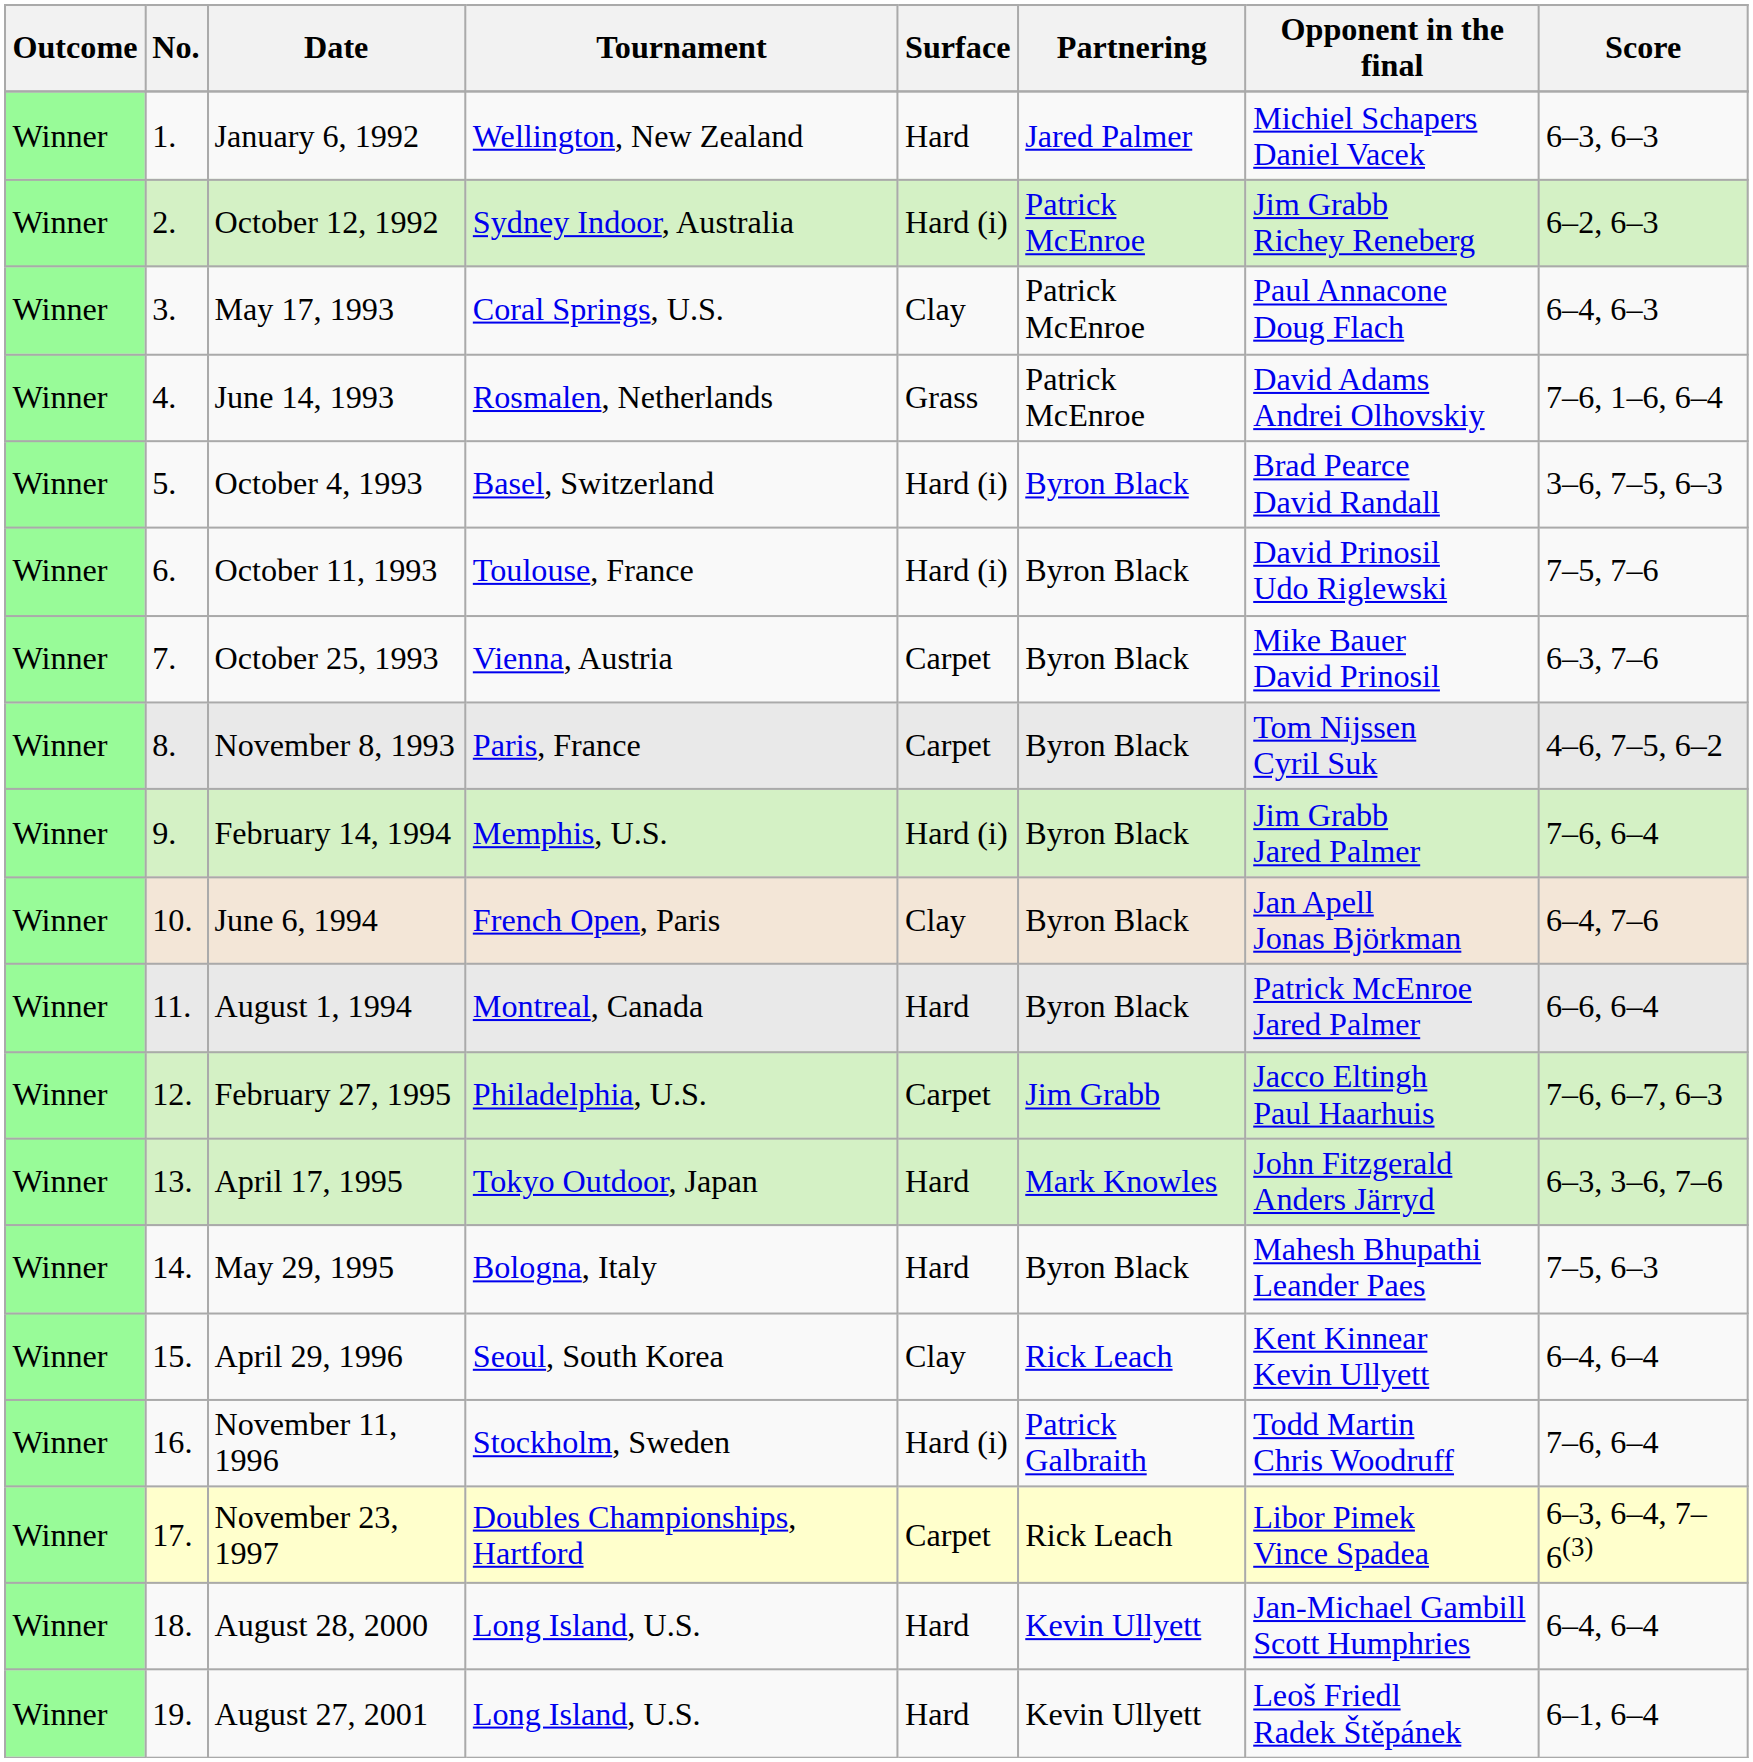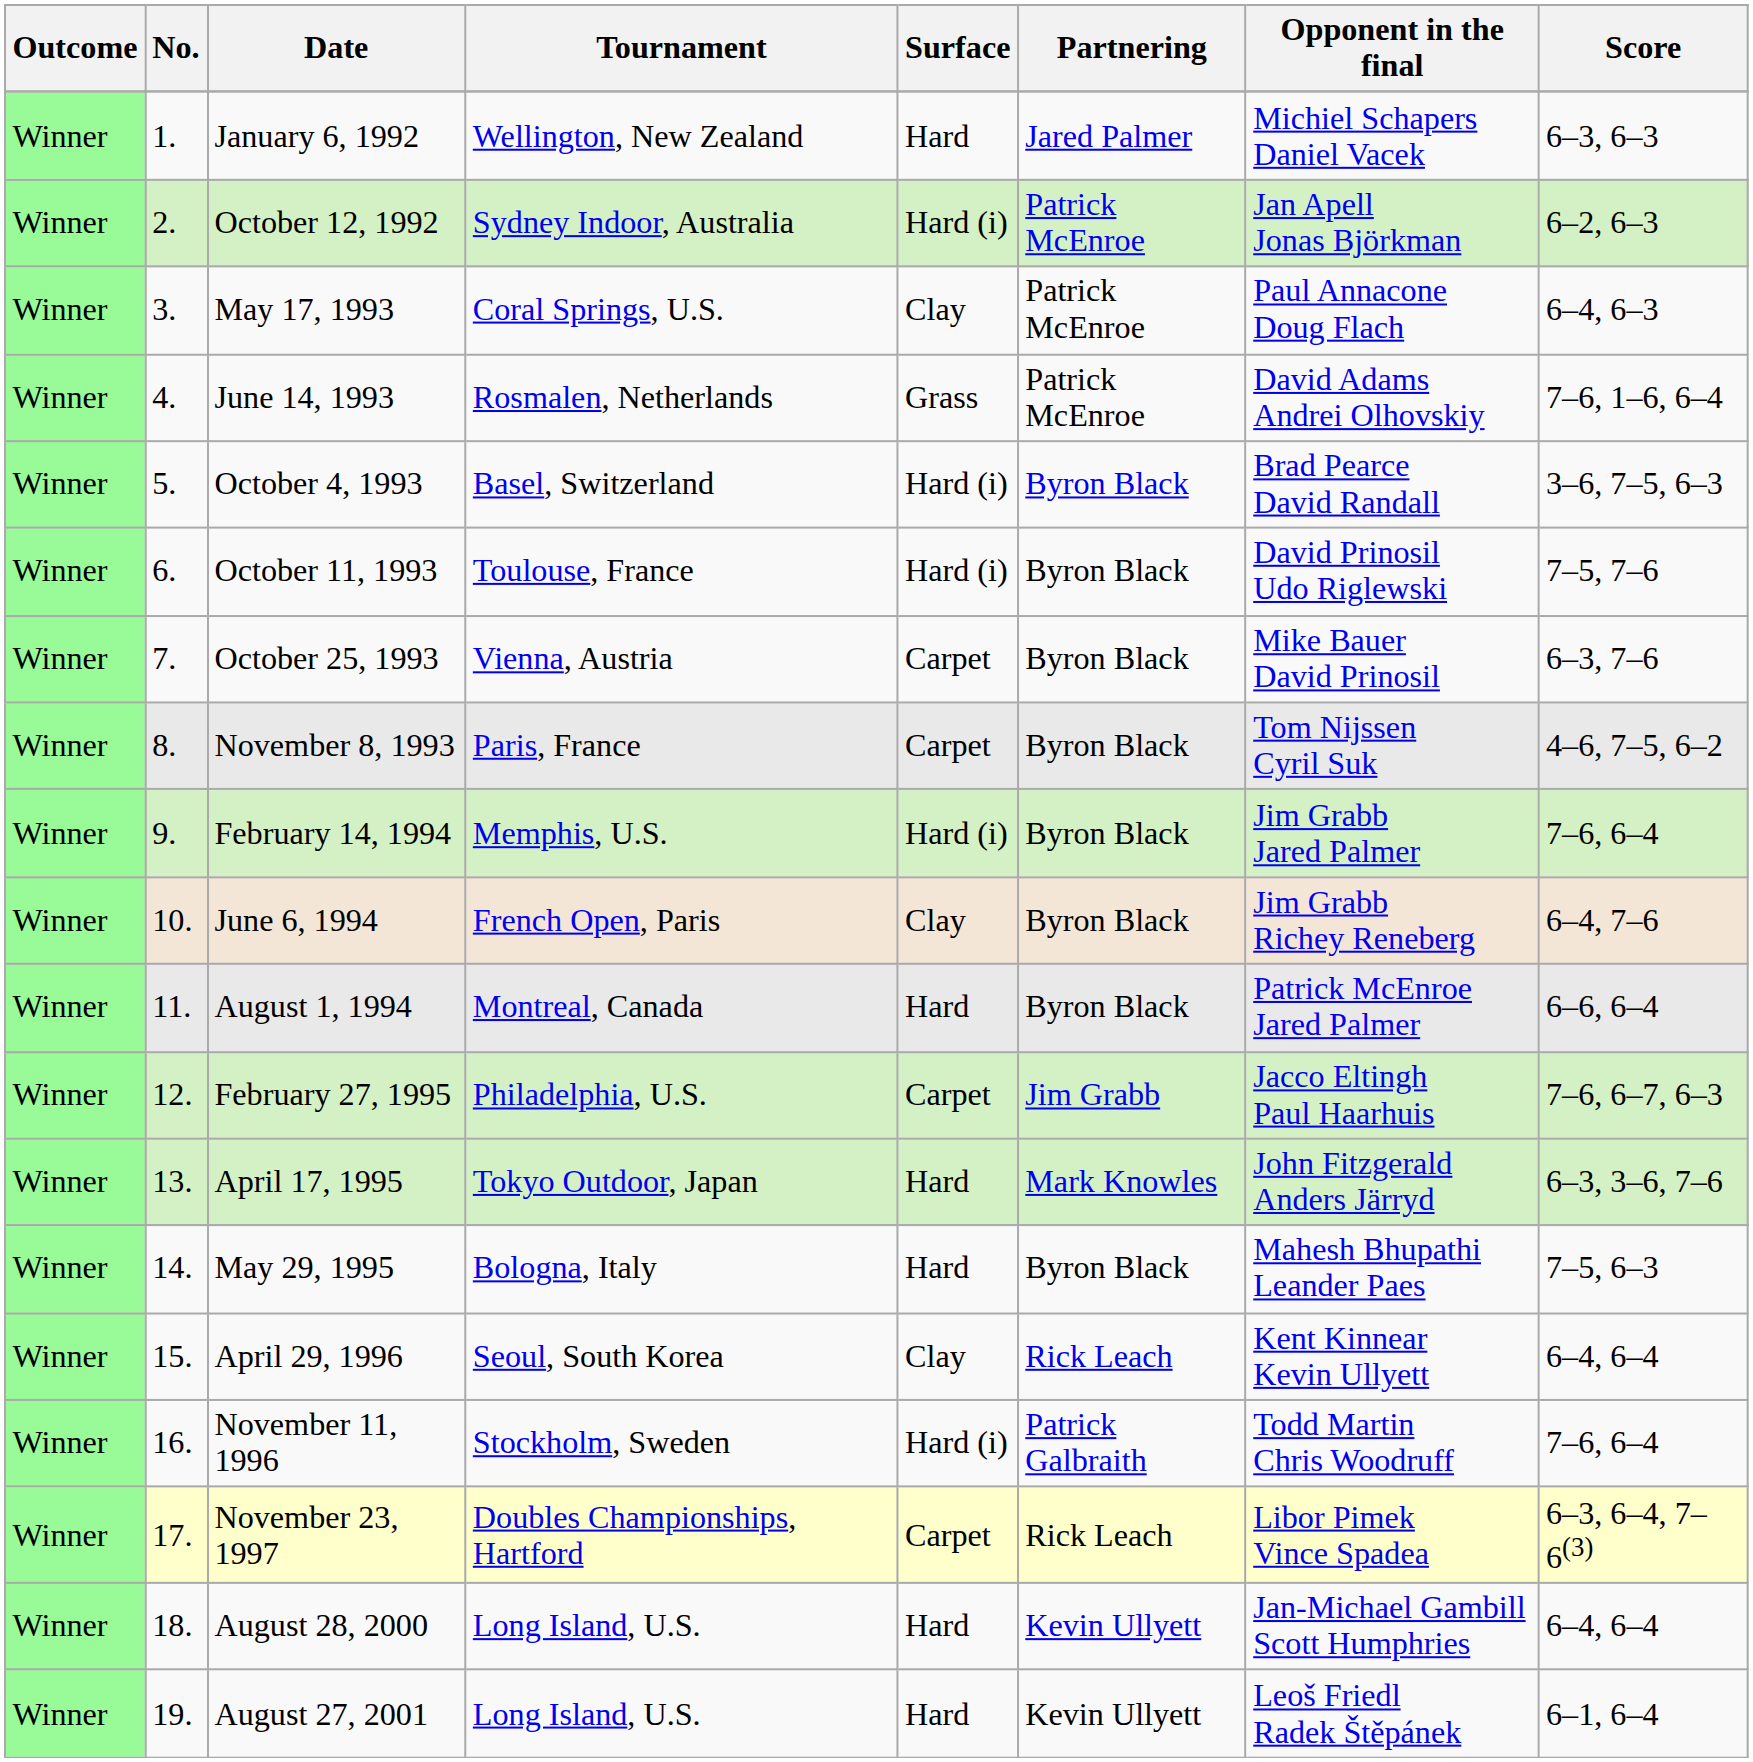 <table class="sortable wikitable">
 <tr>
 <th>Outcome</th>
 <th>No.</th>
 <th>Date</th>
 <th>Tournament</th>
 <th>Surface</th>
 <th>Partnering</th>
 <th>Opponent in the final</th>
 <th>Score</th>
 </tr>
 <tr>
 </tr>
 <tr>
 <td bgcolor=#98fb98>Winner</td>
 <td>1.</td>
 <td>January 6, 1992</td>
 <td><a href='#'>Wellington</a>, New Zealand</td>
 <td>Hard</td>
 <td> <a href='#'>Jared Palmer</a></td>
 <td> <a href='#'>Michiel Schapers</a> <br>  <a href='#'>Daniel Vacek</a></td>
 <td>6–3, 6–3</td>
 </tr>
 <tr bgcolor="#d4f1c5">
 <td bgcolor=#98fb98>Winner</td>
 <td>2.</td>
 <td>October 12, 1992</td>
 <td><a href='#'>Sydney Indoor</a>, Australia</td>
 <td>Hard (i)</td>
 <td> <a href='#'>Patrick McEnroe</a></td>
-<td> <a href='#'>Jim Grabb</a> <br>  <a href='#'>Richey Reneberg</a></td>
+<td> <a href='#'>Jan Apell</a> <br>  <a href='#'>Jonas Björkman</a></td>
 <td>6–2, 6–3</td>
 </tr>
 <tr>
 <td bgcolor=#98fb98>Winner</td>
 <td>3.</td>
 <td>May 17, 1993</td>
 <td><a href='#'>Coral Springs</a>, U.S.</td>
 <td>Clay</td>
 <td> Patrick McEnroe</td>
 <td> <a href='#'>Paul Annacone</a> <br>  <a href='#'>Doug Flach</a></td>
 <td>6–4, 6–3</td>
 </tr>
 <tr>
 <td bgcolor=#98fb98>Winner</td>
 <td>4.</td>
 <td>June 14, 1993</td>
 <td><a href='#'>Rosmalen</a>, Netherlands</td>
 <td>Grass</td>
 <td> Patrick McEnroe</td>
 <td> <a href='#'>David Adams</a> <br>  <a href='#'>Andrei Olhovskiy</a></td>
 <td>7–6, 1–6, 6–4</td>
 </tr>
 <tr>
 <td bgcolor=#98fb98>Winner</td>
 <td>5.</td>
 <td>October 4, 1993</td>
 <td><a href='#'>Basel</a>, Switzerland</td>
 <td>Hard (i)</td>
 <td> <a href='#'>Byron Black</a></td>
 <td> <a href='#'>Brad Pearce</a> <br>  <a href='#'>David Randall</a></td>
 <td>3–6, 7–5, 6–3</td>
 </tr>
 <tr>
 <td bgcolor=#98fb98>Winner</td>
 <td>6.</td>
 <td>October 11, 1993</td>
 <td><a href='#'>Toulouse</a>, France</td>
 <td>Hard (i)</td>
 <td> Byron Black</td>
 <td> <a href='#'>David Prinosil</a> <br>  <a href='#'>Udo Riglewski</a></td>
 <td>7–5, 7–6</td>
 </tr>
 <tr>
 <td bgcolor=#98fb98>Winner</td>
 <td>7.</td>
 <td>October 25, 1993</td>
 <td><a href='#'>Vienna</a>, Austria</td>
 <td>Carpet</td>
 <td> Byron Black</td>
 <td> <a href='#'>Mike Bauer</a> <br>  <a href='#'>David Prinosil</a></td>
 <td>6–3, 7–6</td>
 </tr>
 <tr bgcolor="#e9e9e9">
 <td bgcolor=#98fb98>Winner</td>
 <td>8.</td>
 <td>November 8, 1993</td>
 <td><a href='#'>Paris</a>, France</td>
 <td>Carpet</td>
 <td> Byron Black</td>
 <td> <a href='#'>Tom Nijssen</a> <br>  <a href='#'>Cyril Suk</a></td>
 <td>4–6, 7–5, 6–2</td>
 </tr>
 <tr bgcolor="#d4f1c5">
 <td bgcolor=#98fb98>Winner</td>
 <td>9.</td>
 <td>February 14, 1994</td>
 <td><a href='#'>Memphis</a>, U.S.</td>
 <td>Hard (i)</td>
 <td> Byron Black</td>
 <td> <a href='#'>Jim Grabb</a> <br>  <a href='#'>Jared Palmer</a></td>
 <td>7–6, 6–4</td>
 </tr>
 <tr bgcolor="#f3e6d7">
 <td bgcolor=#98fb98>Winner</td>
 <td>10.</td>
 <td>June 6, 1994</td>
 <td><a href='#'>French Open</a>, Paris</td>
 <td>Clay</td>
 <td> Byron Black</td>
-<td> <a href='#'>Jan Apell</a> <br>  <a href='#'>Jonas Björkman</a></td>
+<td> <a href='#'>Jim Grabb</a> <br>  <a href='#'>Richey Reneberg</a></td>
 <td>6–4, 7–6</td>
 </tr>
 <tr bgcolor="#e9e9e9">
 <td bgcolor=#98fb98>Winner</td>
 <td>11.</td>
 <td>August 1, 1994</td>
 <td><a href='#'>Montreal</a>, Canada</td>
 <td>Hard</td>
 <td> Byron Black</td>
 <td> <a href='#'>Patrick McEnroe</a> <br>  <a href='#'>Jared Palmer</a></td>
 <td>6–6, 6–4</td>
 </tr>
 <tr bgcolor="#d4f1c5">
 <td bgcolor=#98fb98>Winner</td>
 <td>12.</td>
 <td>February 27, 1995</td>
 <td><a href='#'>Philadelphia</a>, U.S.</td>
 <td>Carpet</td>
 <td> <a href='#'>Jim Grabb</a></td>
 <td> <a href='#'>Jacco Eltingh</a> <br>  <a href='#'>Paul Haarhuis</a></td>
 <td>7–6, 6–7, 6–3</td>
 </tr>
 <tr bgcolor="#d4f1c5">
 <td bgcolor=#98fb98>Winner</td>
 <td>13.</td>
 <td>April 17, 1995</td>
 <td><a href='#'>Tokyo Outdoor</a>, Japan</td>
 <td>Hard</td>
 <td> <a href='#'>Mark Knowles</a></td>
 <td> <a href='#'>John Fitzgerald</a> <br>  <a href='#'>Anders Järryd</a></td>
 <td>6–3, 3–6, 7–6</td>
 </tr>
 <tr>
 <td bgcolor=#98fb98>Winner</td>
 <td>14.</td>
 <td>May 29, 1995</td>
 <td><a href='#'>Bologna</a>, Italy</td>
 <td>Hard</td>
 <td> Byron Black</td>
 <td> <a href='#'>Mahesh Bhupathi</a> <br>  <a href='#'>Leander Paes</a></td>
 <td>7–5, 6–3</td>
 </tr>
 <tr>
 <td bgcolor=#98fb98>Winner</td>
 <td>15.</td>
 <td>April 29, 1996</td>
 <td><a href='#'>Seoul</a>, South Korea</td>
 <td>Clay</td>
 <td> <a href='#'>Rick Leach</a></td>
 <td> <a href='#'>Kent Kinnear</a> <br>  <a href='#'>Kevin Ullyett</a></td>
 <td>6–4, 6–4</td>
 </tr>
 <tr>
 <td bgcolor=#98fb98>Winner</td>
 <td>16.</td>
 <td>November 11, 1996</td>
 <td><a href='#'>Stockholm</a>, Sweden</td>
 <td>Hard (i)</td>
 <td> <a href='#'>Patrick Galbraith</a></td>
 <td> <a href='#'>Todd Martin</a> <br>  <a href='#'>Chris Woodruff</a></td>
 <td>7–6, 6–4</td>
 </tr>
 <tr bgcolor="ffffcc">
 <td bgcolor=#98fb98>Winner</td>
 <td>17.</td>
 <td>November 23, 1997</td>
 <td><a href='#'>Doubles Championships</a>, <a href='#'>Hartford</a></td>
 <td>Carpet</td>
 <td> Rick Leach</td>
 <td> <a href='#'>Libor Pimek</a> <br>  <a href='#'>Vince Spadea</a></td>
 <td>6–3, 6–4, 7–6<sup>(3)</sup></td>
 </tr>
 <tr>
 <td bgcolor=#98fb98>Winner</td>
 <td>18.</td>
 <td>August 28, 2000</td>
 <td><a href='#'>Long Island</a>, U.S.</td>
 <td>Hard</td>
 <td> <a href='#'>Kevin Ullyett</a></td>
 <td> <a href='#'>Jan-Michael Gambill</a> <br>  <a href='#'>Scott Humphries</a></td>
 <td>6–4, 6–4</td>
 </tr>
 <tr>
 <td bgcolor=#98fb98>Winner</td>
 <td>19.</td>
 <td>August 27, 2001</td>
 <td><a href='#'>Long Island</a>, U.S.</td>
 <td>Hard</td>
 <td> Kevin Ullyett</td>
 <td> <a href='#'>Leoš Friedl</a> <br>  <a href='#'>Radek Štěpánek</a></td>
 <td>6–1, 6–4</td>
 </tr>
 </table>
